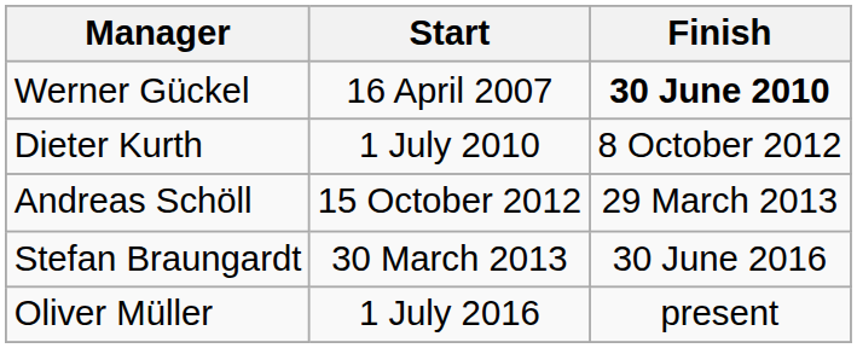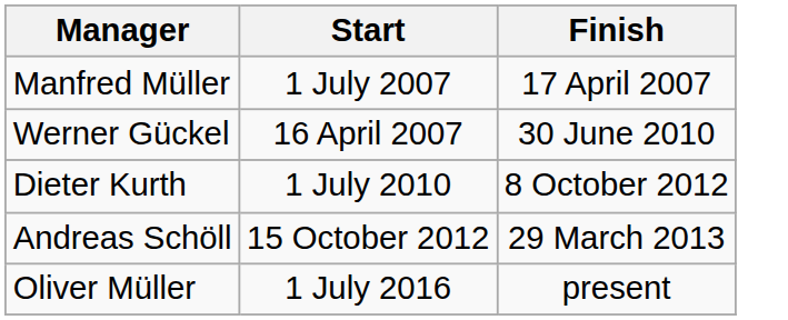 <table class="wikitable">
 <tr>
 <th>Manager</th>
 <th>Start</th>
 <th>Finish</th>
 </tr>
 <tr align="center">
+<td align="left">Manfred Müller</td>
+<td>1 July 2007</td>
+<td>17 April 2007</td>
+</tr>
+<tr align="center">
 <td align="left">Werner Gückel</td>
 <td>16 April 2007</td>
-<td><strong>30 June 2010</strong></td>
+<td>30 June 2010</td>
 </tr>
 <tr align="center">
 <td align="left">Dieter Kurth</td>
 <td>1 July 2010</td>
 <td>8 October 2012</td>
 </tr>
 <tr align="center">
 <td align="left">Andreas Schöll</td>
 <td>15 October 2012</td>
 <td>29 March 2013</td>
 </tr>
 <tr align="center">
-<td align="left">Stefan Braungardt</td>
-<td>30 March 2013</td>
-<td>30 June 2016</td>
-</tr>
-<tr align="center">
 <td align="left">Oliver Müller</td>
 <td>1 July 2016</td>
 <td>present</td>
 </tr>
 </table>
